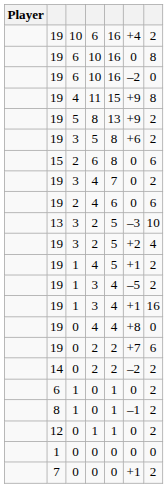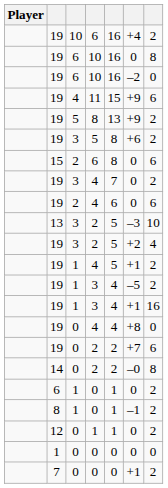 <table class="wikitable sortable" style="text-align:center;">
 <tr>
 <th>Player</th>
 <th></th>
 <th></th>
 <th></th>
 <th></th>
 <th data-sort-type="number"></th>
 <th></th>
 </tr>
 <tr>
 <td></td>
 <td>19</td>
 <td>10</td>
 <td>6</td>
 <td>16</td>
 <td>+4</td>
 <td>2</td>
 </tr>
 <tr>
 <td></td>
 <td>19</td>
 <td>6</td>
 <td>10</td>
 <td>16</td>
 <td>0</td>
 <td>8</td>
 </tr>
 <tr>
 <td></td>
 <td>19</td>
 <td>6</td>
 <td>10</td>
 <td>16</td>
 <td>–2</td>
 <td>0</td>
 </tr>
 <tr>
 <td></td>
 <td>19</td>
 <td>4</td>
 <td>11</td>
 <td>15</td>
 <td>+9</td>
-<td>8</td>
+<td>6</td>
 </tr>
 <tr>
 <td></td>
 <td>19</td>
 <td>5</td>
 <td>8</td>
 <td>13</td>
 <td>+9</td>
 <td>2</td>
 </tr>
 <tr>
 <td></td>
 <td>19</td>
 <td>3</td>
 <td>5</td>
 <td>8</td>
 <td>+6</td>
 <td>2</td>
 </tr>
 <tr>
 <td></td>
 <td>15</td>
 <td>2</td>
 <td>6</td>
 <td>8</td>
 <td>0</td>
 <td>6</td>
 </tr>
 <tr>
 <td></td>
 <td>19</td>
 <td>3</td>
 <td>4</td>
 <td>7</td>
 <td>0</td>
 <td>2</td>
 </tr>
 <tr>
 <td></td>
 <td>19</td>
 <td>2</td>
 <td>4</td>
 <td>6</td>
 <td>0</td>
 <td>6</td>
 </tr>
 <tr>
 <td></td>
 <td>13</td>
 <td>3</td>
 <td>2</td>
 <td>5</td>
 <td>–3</td>
 <td>10</td>
 </tr>
 <tr>
 <td></td>
 <td>19</td>
 <td>3</td>
 <td>2</td>
 <td>5</td>
 <td>+2</td>
 <td>4</td>
 </tr>
 <tr>
 <td></td>
 <td>19</td>
 <td>1</td>
 <td>4</td>
 <td>5</td>
 <td>+1</td>
 <td>2</td>
 </tr>
 <tr>
 <td></td>
 <td>19</td>
 <td>1</td>
 <td>3</td>
 <td>4</td>
 <td>–5</td>
 <td>2</td>
 </tr>
 <tr>
 <td></td>
 <td>19</td>
 <td>1</td>
 <td>3</td>
 <td>4</td>
 <td>+1</td>
 <td>16</td>
 </tr>
 <tr>
 <td></td>
 <td>19</td>
 <td>0</td>
 <td>4</td>
 <td>4</td>
 <td>+8</td>
 <td>0</td>
 </tr>
 <tr>
 <td></td>
 <td>19</td>
 <td>0</td>
 <td>2</td>
 <td>2</td>
 <td>+7</td>
 <td>6</td>
 </tr>
 <tr>
 <td></td>
 <td>14</td>
 <td>0</td>
 <td>2</td>
 <td>2</td>
-<td>–2</td>
-<td>2</td>
+<td>–0</td>
+<td>8</td>
 </tr>
 <tr>
 <td></td>
 <td>6</td>
 <td>1</td>
 <td>0</td>
 <td>1</td>
 <td>0</td>
 <td>2</td>
 </tr>
 <tr>
 <td></td>
 <td>8</td>
 <td>1</td>
 <td>0</td>
 <td>1</td>
 <td>–1</td>
 <td>2</td>
 </tr>
 <tr>
 <td></td>
 <td>12</td>
 <td>0</td>
 <td>1</td>
 <td>1</td>
 <td>0</td>
 <td>2</td>
 </tr>
 <tr>
 <td></td>
 <td>1</td>
 <td>0</td>
 <td>0</td>
 <td>0</td>
 <td>0</td>
 <td>0</td>
 </tr>
 <tr>
 <td></td>
 <td>7</td>
 <td>0</td>
 <td>0</td>
 <td>0</td>
 <td>+1</td>
 <td>2</td>
 </tr>
 </table>
